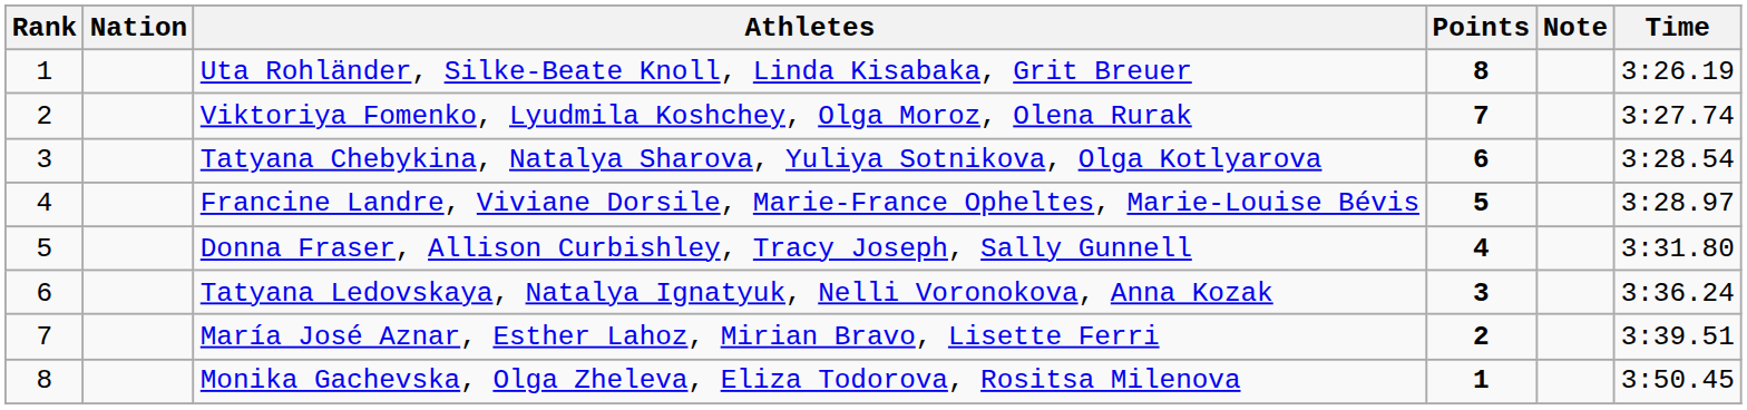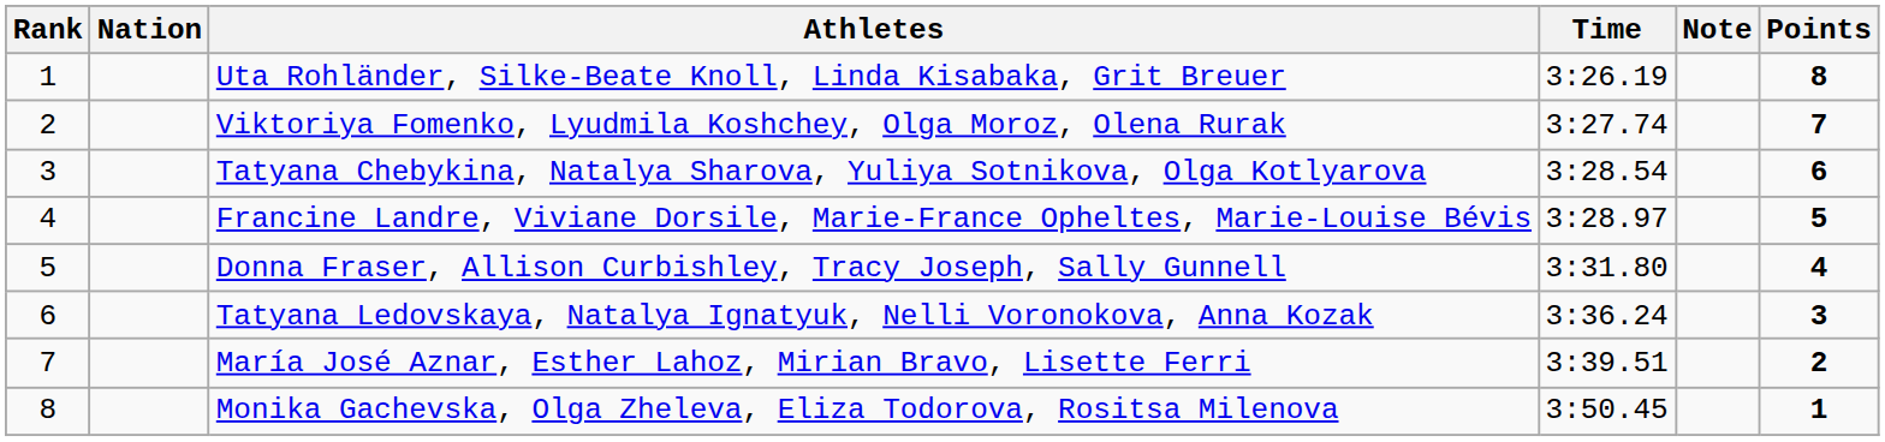 <table class="wikitable sortable" style="text-align:center">
 <tr>
 <th>Rank</th>
 <th>Nation</th>
 <th>Athletes</th>
+<th>Time</th>
+<th>Note</th>
 <th>Points</th>
-<th>Note</th>
-<th>Time</th>
 </tr>
 <tr>
 <td>1</td>
 <td align=left></td>
 <td align=left><a href='#'>Uta Rohländer</a>, <a href='#'>Silke-Beate Knoll</a>, <a href='#'>Linda Kisabaka</a>, <a href='#'>Grit Breuer</a></td>
+<td>3:26.19</td>
+<td></td>
 <td><strong>8</strong></td>
-<td></td>
-<td>3:26.19</td>
 </tr>
 <tr>
 <td>2</td>
 <td align=left></td>
 <td align=left><a href='#'>Viktoriya Fomenko</a>, <a href='#'>Lyudmila Koshchey</a>, <a href='#'>Olga Moroz</a>, <a href='#'>Olena Rurak</a></td>
+<td>3:27.74</td>
+<td></td>
 <td><strong>7</strong></td>
-<td></td>
-<td>3:27.74</td>
 </tr>
 <tr>
 <td>3</td>
 <td align=left></td>
 <td align=left><a href='#'>Tatyana Chebykina</a>, <a href='#'>Natalya Sharova</a>, <a href='#'>Yuliya Sotnikova</a>, <a href='#'>Olga Kotlyarova</a></td>
+<td>3:28.54</td>
+<td></td>
 <td><strong>6</strong></td>
-<td></td>
-<td>3:28.54</td>
 </tr>
 <tr>
 <td>4</td>
 <td align=left></td>
 <td align=left><a href='#'>Francine Landre</a>, <a href='#'>Viviane Dorsile</a>, <a href='#'>Marie-France Opheltes</a>, <a href='#'>Marie-Louise Bévis</a></td>
+<td>3:28.97</td>
+<td></td>
 <td><strong>5</strong></td>
-<td></td>
-<td>3:28.97</td>
 </tr>
 <tr>
 <td>5</td>
 <td align=left></td>
 <td align=left><a href='#'>Donna Fraser</a>, <a href='#'>Allison Curbishley</a>, <a href='#'>Tracy Joseph</a>, <a href='#'>Sally Gunnell</a></td>
+<td>3:31.80</td>
+<td></td>
 <td><strong>4</strong></td>
-<td></td>
-<td>3:31.80</td>
 </tr>
 <tr>
 <td>6</td>
 <td align=left></td>
 <td align=left><a href='#'>Tatyana Ledovskaya</a>, <a href='#'>Natalya Ignatyuk</a>, <a href='#'>Nelli Voronokova</a>, <a href='#'>Anna Kozak</a></td>
+<td>3:36.24</td>
+<td></td>
 <td><strong>3</strong></td>
-<td></td>
-<td>3:36.24</td>
 </tr>
 <tr>
 <td>7</td>
 <td align=left></td>
 <td align=left><a href='#'>María José Aznar</a>, <a href='#'>Esther Lahoz</a>, <a href='#'>Mirian Bravo</a>, <a href='#'>Lisette Ferri</a></td>
+<td>3:39.51</td>
+<td></td>
 <td><strong>2</strong></td>
-<td></td>
-<td>3:39.51</td>
 </tr>
 <tr>
 <td>8</td>
 <td align=left></td>
 <td align=left><a href='#'>Monika Gachevska</a>, <a href='#'>Olga Zheleva</a>, <a href='#'>Eliza Todorova</a>, <a href='#'>Rositsa Milenova</a></td>
+<td>3:50.45</td>
+<td></td>
 <td><strong>1</strong></td>
-<td></td>
-<td>3:50.45</td>
 </tr>
 </table>
